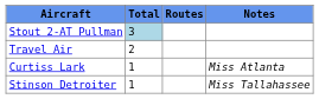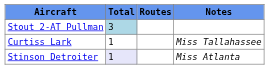 <table class="toccolours sortable" border="1" cellpadding="3" style="margin:1em auto; border-collapse:collapse">
 <tr bgcolor=#6495ED>
 <th>Aircraft</th>
 <th>Total</th>
 <th>Routes</th>
 <th>Notes</th>
 </tr>
 <tr>
 <td><a href='#'>Stout 2-AT Pullman</a></td>
 <td style="background: lightblue;">3</td>
 <td></td>
 <td></td>
 </tr>
 <tr>
-<td><a href='#'>Travel Air</a></td>
-<td>2</td>
-<td></td>
-<td></td>
-</tr>
-<tr>
 <td><a href='#'>Curtiss Lark</a></td>
-<td>1</td>
-<td></td>
-<td><em>Miss Atlanta</em></td>
-</tr>
-<tr>
-<td><a href='#'>Stinson Detroiter</a></td>
 <td>1</td>
 <td></td>
 <td><em>Miss Tallahassee</em></td>
 </tr>
+<tr>
+<td><a href='#'>Stinson Detroiter</a></td>
+<td style="background: lavender;">1</td>
+<td></td>
+<td><em>Miss Atlanta</em></td>
+</tr>
 </table>
